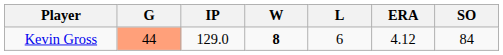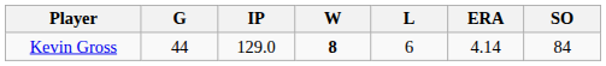 <table class="wikitable sortable">
 <tr>
 <th bgcolor="#DDDDFF" width="16%">Player</th>
 <th bgcolor="#DDDDFF" width="9%">G</th>
 <th bgcolor="#DDDDFF" width="9%">IP</th>
 <th bgcolor="#DDDDFF" width="9%">W</th>
 <th bgcolor="#DDDDFF" width="9%">L</th>
 <th bgcolor="#DDDDFF" width="9%">ERA</th>
 <th bgcolor="#DDDDFF" width="9%">SO</th>
 </tr>
 <tr align=center>
 <td><a href='#'>Kevin Gross</a></td>
-<td style="background: lightsalmon;">44</td>
+<td>44</td>
 <td>129.0</td>
 <td><strong>8</strong></td>
 <td>6</td>
-<td>4.12</td>
+<td>4.14</td>
 <td>84</td>
 </tr>
 </table>
